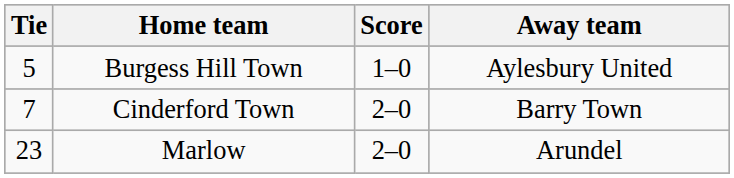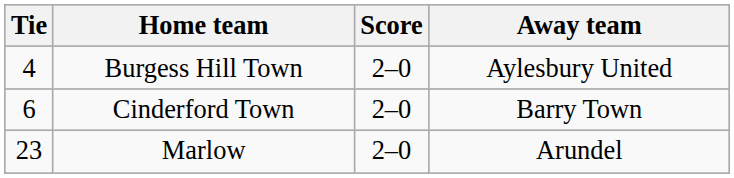 <table class="wikitable" style="text-align:center;">
 <tr>
 <th width=20>Tie</th>
 <th width=175>Home team</th>
 <th width=20>Score</th>
 <th width=175>Away team</th>
 </tr>
 <tr>
-<td>5</td>
+<td>4</td>
 <td>Burgess Hill Town</td>
-<td>1–0</td>
+<td>2–0</td>
 <td>Aylesbury United</td>
 </tr>
 <tr>
-<td>7</td>
+<td>6</td>
 <td>Cinderford Town</td>
 <td>2–0</td>
 <td>Barry Town</td>
 </tr>
 <tr>
 <td>23</td>
 <td>Marlow</td>
 <td>2–0</td>
 <td>Arundel</td>
 </tr>
 </table>
